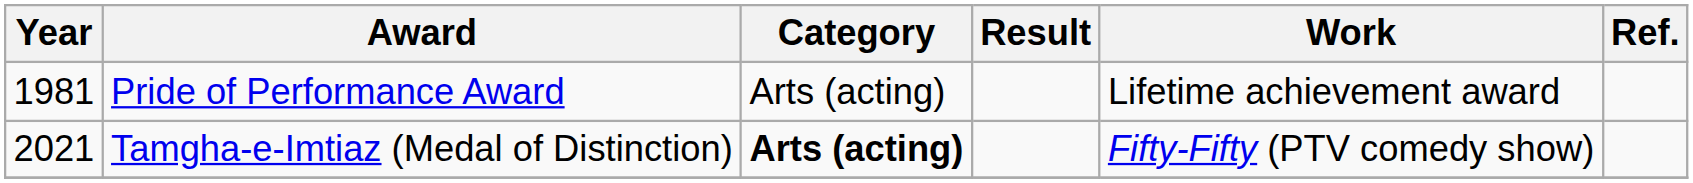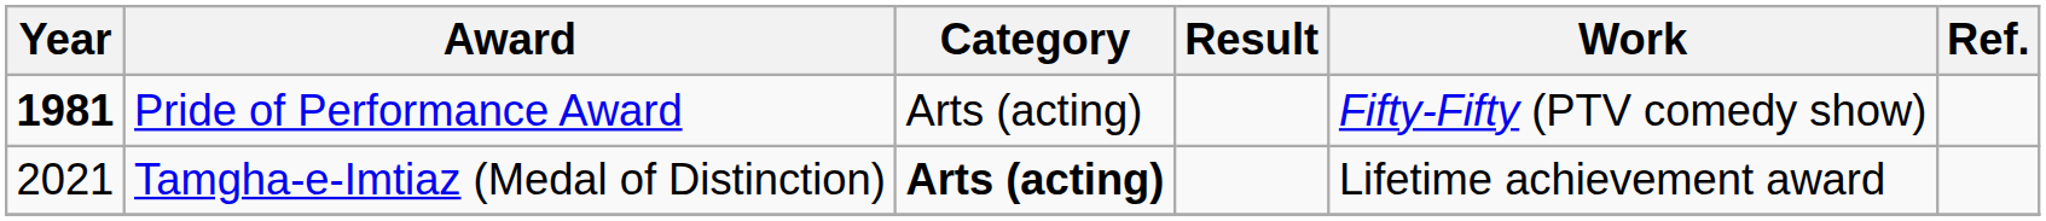 <table class="wikitable">
 <tr>
 <th>Year</th>
 <th>Award</th>
 <th>Category</th>
 <th>Result</th>
 <th>Work</th>
 <th>Ref.</th>
 </tr>
 <tr>
-<td>1981</td>
+<td><strong>1981</strong></td>
 <td><a href='#'>Pride of Performance Award</a></td>
 <td>Arts (acting)</td>
 <td></td>
-<td>Lifetime achievement award</td>
+<td><em><a href='#'>Fifty-Fifty</a></em> (PTV comedy show)</td>
 <td></td>
 </tr>
 <tr>
 <td>2021</td>
 <td><a href='#'>Tamgha-e-Imtiaz</a> (Medal of Distinction)</td>
 <td><strong>Arts (acting)</strong></td>
 <td></td>
-<td><em><a href='#'>Fifty-Fifty</a></em> (PTV comedy show)</td>
+<td>Lifetime achievement award</td>
 <td></td>
 </tr>
 <tr>
 </tr>
 </table>
